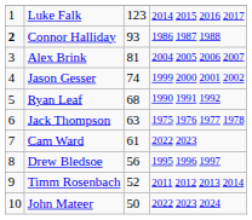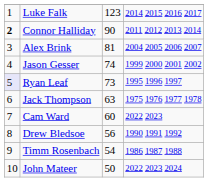 <table class="wikitable">
 <tr>
 </tr>
 <tr>
 <td>1</td>
 <td><a href='#'>Luke Falk</a></td>
 <td><abbr>123</abbr></td>
 <td style="font-size:80%;"><a href='#'>2014</a> <a href='#'>2015</a> <a href='#'>2016</a> <a href='#'>2017</a></td>
 </tr>
 <tr>
 <td><strong>2</strong></td>
 <td><a href='#'>Connor Halliday</a></td>
-<td><abbr>93</abbr></td>
-<td style="font-size:80%;"><a href='#'>1986</a> <a href='#'>1987</a> <a href='#'>1988</a></td>
+<td><abbr>90</abbr></td>
+<td style="font-size:80%;"><a href='#'>2011</a> <a href='#'>2012</a> <a href='#'>2013</a> <a href='#'>2014</a></td>
 </tr>
 <tr>
 <td>3</td>
 <td><a href='#'>Alex Brink</a></td>
 <td><abbr>81</abbr></td>
 <td style="font-size:80%;"><a href='#'>2004</a> <a href='#'>2005</a> <a href='#'>2006</a> <a href='#'>2007</a></td>
 </tr>
 <tr>
 <td>4</td>
 <td><a href='#'>Jason Gesser</a></td>
 <td><abbr>74</abbr></td>
 <td style="font-size:80%;"><a href='#'>1999</a> <a href='#'>2000</a> <a href='#'>2001</a> <a href='#'>2002</a></td>
 </tr>
 <tr>
-<td>5</td>
+<td style="background: lavender;">5</td>
 <td><a href='#'>Ryan Leaf</a></td>
-<td><abbr>68</abbr></td>
-<td style="font-size:80%;"><a href='#'>1990</a> <a href='#'>1991</a> <a href='#'>1992</a></td>
+<td><abbr>73</abbr></td>
+<td style="font-size:80%;"><a href='#'>1995</a> <a href='#'>1996</a> <a href='#'>1997</a></td>
 </tr>
 <tr>
 <td>6</td>
 <td><a href='#'>Jack Thompson</a></td>
 <td><abbr>63</abbr></td>
 <td style="font-size:80%;"><a href='#'>1975</a> <a href='#'>1976</a> <a href='#'>1977</a> <a href='#'>1978</a></td>
 </tr>
 <tr>
 <td>7</td>
 <td><a href='#'>Cam Ward</a></td>
-<td><abbr>61</abbr></td>
+<td><abbr>60</abbr></td>
 <td style="font-size:80%;"><a href='#'>2022</a> <a href='#'>2023</a></td>
 </tr>
 <tr>
 <td>8</td>
 <td><a href='#'>Drew Bledsoe</a></td>
 <td><abbr>56</abbr></td>
-<td style="font-size:80%;"><a href='#'>1995</a> <a href='#'>1996</a> <a href='#'>1997</a></td>
+<td style="font-size:80%;"><a href='#'>1990</a> <a href='#'>1991</a> <a href='#'>1992</a></td>
 </tr>
 <tr>
 <td>9</td>
 <td><a href='#'>Timm Rosenbach</a></td>
-<td><abbr>52</abbr></td>
-<td style="font-size:80%;"><a href='#'>2011</a> <a href='#'>2012</a> <a href='#'>2013</a> <a href='#'>2014</a></td>
+<td><abbr>54</abbr></td>
+<td style="font-size:80%;"><a href='#'>1986</a> <a href='#'>1987</a> <a href='#'>1988</a></td>
 </tr>
 <tr>
 <td>10</td>
 <td><a href='#'>John Mateer</a></td>
 <td><abbr>50</abbr></td>
 <td style="font-size:80%;"><a href='#'>2022</a> <a href='#'>2023</a> <a href='#'>2024</a></td>
 </tr>
 </table>
